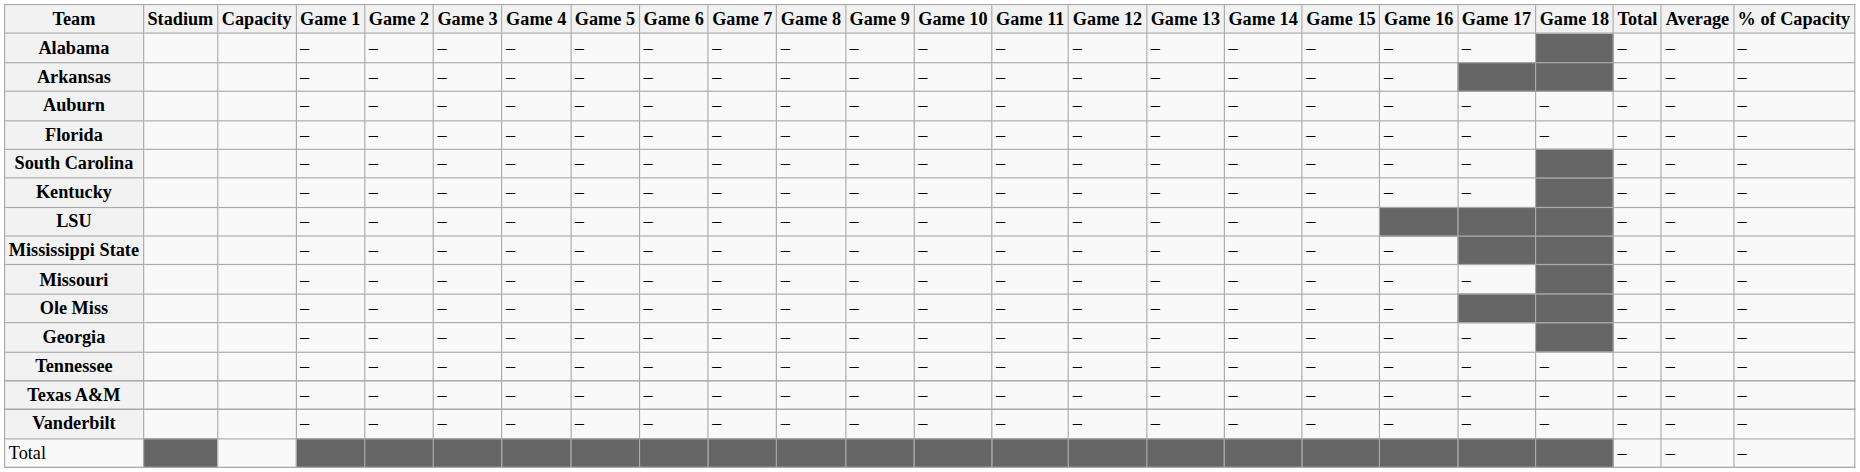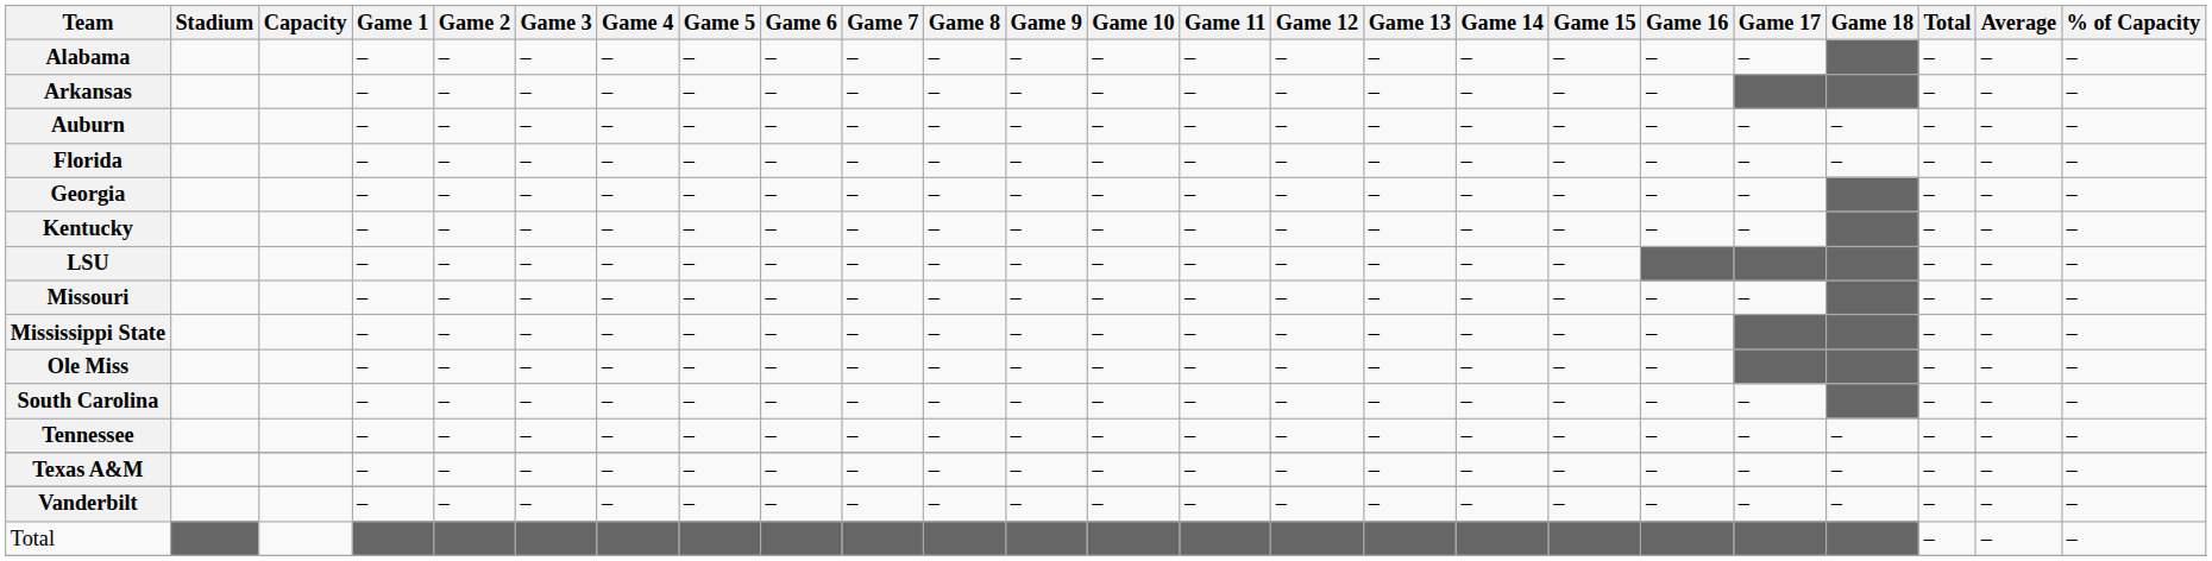 <table class="wikitable">
 <tr>
 <th>Team</th>
 <th>Stadium</th>
 <th>Capacity</th>
 <th>Game 1</th>
 <th>Game 2</th>
 <th>Game 3</th>
 <th>Game 4</th>
 <th>Game 5</th>
 <th>Game 6</th>
 <th>Game 7</th>
 <th>Game 8</th>
 <th>Game 9</th>
 <th>Game 10</th>
 <th>Game 11</th>
 <th>Game 12</th>
 <th>Game 13</th>
 <th>Game 14</th>
 <th>Game 15</th>
 <th>Game 16</th>
 <th>Game 17</th>
 <th>Game 18</th>
 <th>Total</th>
 <th>Average</th>
 <th>% of Capacity</th>
 </tr>
 <tr>
 <th style=>Alabama</th>
 <td></td>
 <td></td>
 <td>–</td>
 <td>–</td>
 <td>–</td>
 <td>–</td>
 <td>–</td>
 <td>–</td>
 <td>–</td>
 <td>–</td>
 <td>–</td>
 <td>–</td>
 <td>–</td>
 <td>–</td>
 <td>–</td>
 <td>–</td>
 <td>–</td>
 <td>–</td>
 <td>–</td>
 <td style="background:#666666;"></td>
 <td>–</td>
 <td>–</td>
 <td>–</td>
 </tr>
 <tr>
 <th style=>Arkansas</th>
 <td></td>
 <td></td>
 <td>–</td>
 <td>–</td>
 <td>–</td>
 <td>–</td>
 <td>–</td>
 <td>–</td>
 <td>–</td>
 <td>–</td>
 <td>–</td>
 <td>–</td>
 <td>–</td>
 <td>–</td>
 <td>–</td>
 <td>–</td>
 <td>–</td>
 <td>–</td>
 <td style="background:#666666;"></td>
 <td style="background:#666666;"></td>
 <td>–</td>
 <td>–</td>
 <td>–</td>
 </tr>
 <tr>
 <th style=>Auburn</th>
 <td></td>
 <td></td>
 <td>–</td>
 <td>–</td>
 <td>–</td>
 <td>–</td>
 <td>–</td>
 <td>–</td>
 <td>–</td>
 <td>–</td>
 <td>–</td>
 <td>–</td>
 <td>–</td>
 <td>–</td>
 <td>–</td>
 <td>–</td>
 <td>–</td>
 <td>–</td>
 <td>–</td>
 <td>–</td>
 <td>–</td>
 <td>–</td>
 <td>–</td>
 </tr>
 <tr>
 <th style=>Florida</th>
 <td></td>
 <td></td>
 <td>–</td>
 <td>–</td>
 <td>–</td>
 <td>–</td>
 <td>–</td>
 <td>–</td>
 <td>–</td>
 <td>–</td>
 <td>–</td>
 <td>–</td>
 <td>–</td>
 <td>–</td>
 <td>–</td>
 <td>–</td>
 <td>–</td>
 <td>–</td>
 <td>–</td>
 <td>–</td>
 <td>–</td>
 <td>–</td>
 <td>–</td>
 </tr>
 <tr>
-<th style=>South Carolina</th>
+<th style=>Georgia</th>
 <td></td>
 <td></td>
 <td>–</td>
 <td>–</td>
 <td>–</td>
 <td>–</td>
 <td>–</td>
 <td>–</td>
 <td>–</td>
 <td>–</td>
 <td>–</td>
 <td>–</td>
 <td>–</td>
 <td>–</td>
 <td>–</td>
 <td>–</td>
 <td>–</td>
 <td>–</td>
 <td>–</td>
 <td style="background:#666666;"></td>
 <td>–</td>
 <td>–</td>
 <td>–</td>
 </tr>
 <tr>
 <th style=>Kentucky</th>
 <td></td>
 <td></td>
 <td>–</td>
 <td>–</td>
 <td>–</td>
 <td>–</td>
 <td>–</td>
 <td>–</td>
 <td>–</td>
 <td>–</td>
 <td>–</td>
 <td>–</td>
 <td>–</td>
 <td>–</td>
 <td>–</td>
 <td>–</td>
 <td>–</td>
 <td>–</td>
 <td>–</td>
 <td style="background:#666666;"></td>
 <td>–</td>
 <td>–</td>
 <td>–</td>
 </tr>
 <tr>
 <th style=>LSU</th>
 <td></td>
 <td></td>
 <td>–</td>
 <td>–</td>
 <td>–</td>
 <td>–</td>
 <td>–</td>
 <td>–</td>
 <td>–</td>
 <td>–</td>
 <td>–</td>
 <td>–</td>
 <td>–</td>
 <td>–</td>
 <td>–</td>
 <td>–</td>
 <td>–</td>
 <td style="background:#666666;"></td>
 <td style="background:#666666;"></td>
 <td style="background:#666666;"></td>
 <td>–</td>
 <td>–</td>
 <td>–</td>
 </tr>
 <tr>
+<th style=>Missouri</th>
+<td></td>
+<td></td>
+<td>–</td>
+<td>–</td>
+<td>–</td>
+<td>–</td>
+<td>–</td>
+<td>–</td>
+<td>–</td>
+<td>–</td>
+<td>–</td>
+<td>–</td>
+<td>–</td>
+<td>–</td>
+<td>–</td>
+<td>–</td>
+<td>–</td>
+<td>–</td>
+<td>–</td>
+<td style="background:#666666;"></td>
+<td>–</td>
+<td>–</td>
+<td>–</td>
+</tr>
+<tr>
 <th style=>Mississippi State</th>
 <td></td>
 <td></td>
 <td>–</td>
 <td>–</td>
 <td>–</td>
 <td>–</td>
 <td>–</td>
 <td>–</td>
 <td>–</td>
 <td>–</td>
 <td>–</td>
 <td>–</td>
 <td>–</td>
 <td>–</td>
 <td>–</td>
 <td>–</td>
 <td>–</td>
 <td>–</td>
 <td style="background:#666666;"></td>
-<td style="background:#666666;"></td>
-<td>–</td>
-<td>–</td>
-<td>–</td>
-</tr>
-<tr>
-<th style=>Missouri</th>
-<td></td>
-<td></td>
-<td>–</td>
-<td>–</td>
-<td>–</td>
-<td>–</td>
-<td>–</td>
-<td>–</td>
-<td>–</td>
-<td>–</td>
-<td>–</td>
-<td>–</td>
-<td>–</td>
-<td>–</td>
-<td>–</td>
-<td>–</td>
-<td>–</td>
-<td>–</td>
-<td>–</td>
 <td style="background:#666666;"></td>
 <td>–</td>
 <td>–</td>
 <td>–</td>
 </tr>
 <tr>
 <th style=>Ole Miss</th>
 <td></td>
 <td></td>
 <td>–</td>
 <td>–</td>
 <td>–</td>
 <td>–</td>
 <td>–</td>
 <td>–</td>
 <td>–</td>
 <td>–</td>
 <td>–</td>
 <td>–</td>
 <td>–</td>
 <td>–</td>
 <td>–</td>
 <td>–</td>
 <td>–</td>
 <td>–</td>
 <td style="background:#666666;"></td>
 <td style="background:#666666;"></td>
 <td>–</td>
 <td>–</td>
 <td>–</td>
 </tr>
 <tr>
-<th style=>Georgia</th>
+<th style=>South Carolina</th>
 <td></td>
 <td></td>
 <td>–</td>
 <td>–</td>
 <td>–</td>
 <td>–</td>
 <td>–</td>
 <td>–</td>
 <td>–</td>
 <td>–</td>
 <td>–</td>
 <td>–</td>
 <td>–</td>
 <td>–</td>
 <td>–</td>
 <td>–</td>
 <td>–</td>
 <td>–</td>
 <td>–</td>
 <td style="background:#666666;"></td>
 <td>–</td>
 <td>–</td>
 <td>–</td>
 </tr>
 <tr>
 <th style=>Tennessee</th>
 <td></td>
 <td></td>
 <td>–</td>
 <td>–</td>
 <td>–</td>
 <td>–</td>
 <td>–</td>
 <td>–</td>
 <td>–</td>
 <td>–</td>
 <td>–</td>
 <td>–</td>
 <td>–</td>
 <td>–</td>
 <td>–</td>
 <td>–</td>
 <td>–</td>
 <td>–</td>
 <td>–</td>
 <td>–</td>
 <td>–</td>
 <td>–</td>
 <td>–</td>
 </tr>
 <tr>
 </tr>
 <tr>
 <th style=>Texas A&M</th>
 <td></td>
 <td></td>
 <td>–</td>
 <td>–</td>
 <td>–</td>
 <td>–</td>
 <td>–</td>
 <td>–</td>
 <td>–</td>
 <td>–</td>
 <td>–</td>
 <td>–</td>
 <td>–</td>
 <td>–</td>
 <td>–</td>
 <td>–</td>
 <td>–</td>
 <td>–</td>
 <td>–</td>
 <td>–</td>
 <td>–</td>
 <td>–</td>
 <td>–</td>
 </tr>
 <tr>
 </tr>
 <tr>
 <th style=>Vanderbilt</th>
 <td></td>
 <td></td>
 <td>–</td>
 <td>–</td>
 <td>–</td>
 <td>–</td>
 <td>–</td>
 <td>–</td>
 <td>–</td>
 <td>–</td>
 <td>–</td>
 <td>–</td>
 <td>–</td>
 <td>–</td>
 <td>–</td>
 <td>–</td>
 <td>–</td>
 <td>–</td>
 <td>–</td>
 <td>–</td>
 <td>–</td>
 <td>–</td>
 <td>–</td>
 </tr>
 <tr>
 <td>Total</td>
 <td style="background:#666666;"></td>
 <td></td>
 <td style="background:#666666;"></td>
 <td style="background:#666666;"></td>
 <td style="background:#666666;"></td>
 <td style="background:#666666;"></td>
 <td style="background:#666666;"></td>
 <td style="background:#666666;"></td>
 <td style="background:#666666;"></td>
 <td style="background:#666666;"></td>
 <td style="background:#666666;"></td>
 <td style="background:#666666;"></td>
 <td style="background:#666666;"></td>
 <td style="background:#666666;"></td>
 <td style="background:#666666;"></td>
 <td style="background:#666666;"></td>
 <td style="background:#666666;"></td>
 <td style="background:#666666;"></td>
 <td style="background:#666666;"></td>
 <td style="background:#666666;"></td>
 <td>–</td>
 <td>–</td>
 <td>–</td>
 </tr>
 <tr>
 </tr>
 </table>
